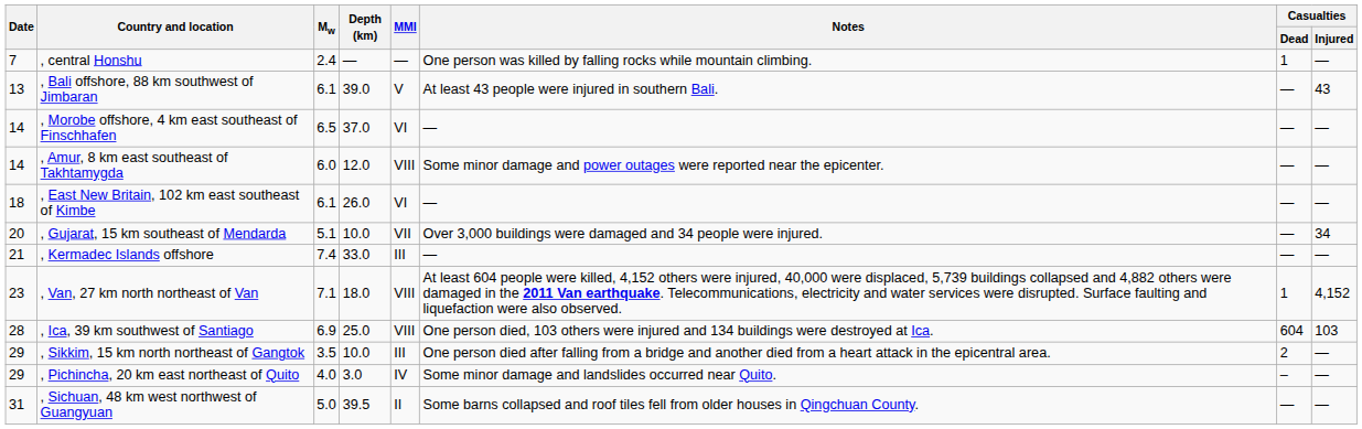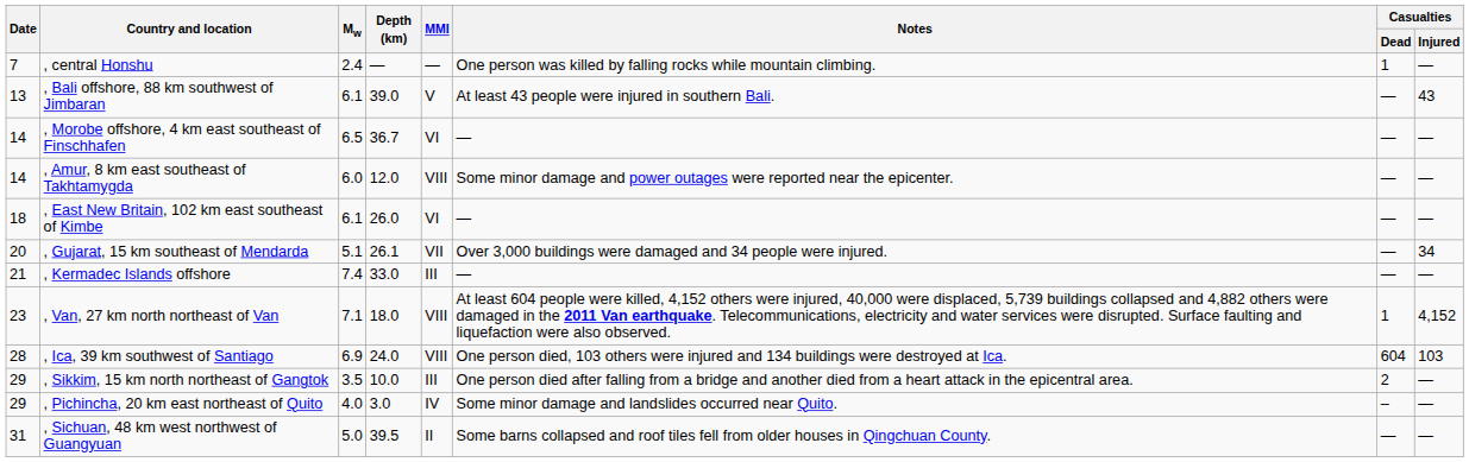 <table class="wikitable sortable" style="border:1px black; margin-left:1em;">
 <tr>
 <th rowspan="2"><small>Date</small></th>
 <th rowspan="2" style="width: 310px"><small>Country and location</small></th>
 <th rowspan="2"><small>M<sub>w</sub></small></th>
 <th rowspan="2"><small>Depth (km)</small></th>
 <th rowspan="2"><small><a href='#'>MMI</a></small></th>
 <th rowspan="2" class="unsortable"><small>Notes</small></th>
 <th colspan="2"><small>Casualties</small></th>
 </tr>
 <tr>
 <th><small>Dead</small></th>
 <th><small>Injured</small></th>
 </tr>
 <tr>
 <td>7</td>
 <td>, central <a href='#'>Honshu</a></td>
 <td>2.4</td>
 <td>—</td>
 <td>—</td>
 <td>One person was killed by falling rocks while mountain climbing.</td>
 <td>1</td>
 <td>—</td>
 </tr>
 <tr>
 <td>13</td>
 <td>, <a href='#'>Bali</a> offshore, 88 km southwest of <a href='#'>Jimbaran</a></td>
 <td>6.1</td>
 <td>39.0</td>
 <td>V</td>
 <td>At least 43 people were injured in southern <a href='#'>Bali</a>.</td>
 <td>—</td>
 <td>43</td>
 </tr>
 <tr>
 <td>14</td>
 <td>, <a href='#'>Morobe</a> offshore, 4 km east southeast of <a href='#'>Finschhafen</a></td>
 <td>6.5</td>
-<td>37.0</td>
+<td>36.7</td>
 <td>VI</td>
 <td>—</td>
 <td>—</td>
 <td>—</td>
 </tr>
 <tr>
 <td>14</td>
 <td>, <a href='#'>Amur</a>, 8 km east southeast of <a href='#'>Takhtamygda</a></td>
 <td>6.0</td>
 <td>12.0</td>
 <td>VIII</td>
 <td>Some minor damage and <a href='#'>power outages</a> were reported near the epicenter.</td>
 <td>—</td>
 <td>—</td>
 </tr>
 <tr>
 <td>18</td>
 <td>, <a href='#'>East New Britain</a>, 102 km east southeast of <a href='#'>Kimbe</a></td>
 <td>6.1</td>
 <td>26.0</td>
 <td>VI</td>
 <td>—</td>
 <td>—</td>
 <td>—</td>
 </tr>
 <tr>
 <td>20</td>
 <td>, <a href='#'>Gujarat</a>, 15 km southeast of <a href='#'>Mendarda</a></td>
 <td>5.1</td>
-<td>10.0</td>
+<td>26.1</td>
 <td>VII</td>
 <td>Over 3,000 buildings were damaged and 34 people were injured.</td>
 <td>—</td>
 <td>34</td>
 </tr>
 <tr>
 <td>21</td>
 <td>, <a href='#'>Kermadec Islands</a> offshore</td>
 <td>7.4</td>
 <td>33.0</td>
 <td>III</td>
 <td>—</td>
 <td>—</td>
 <td>—</td>
 </tr>
 <tr>
 <td>23</td>
 <td>, <a href='#'>Van</a>, 27 km north northeast of <a href='#'>Van</a></td>
 <td>7.1</td>
 <td>18.0</td>
 <td>VIII</td>
 <td>At least 604 people were killed, 4,152 others were injured, 40,000 were displaced, 5,739 buildings collapsed and 4,882 others were damaged in the <strong><a href='#'>2011 Van earthquake</a></strong>. Telecommunications, electricity and water services were disrupted. Surface faulting and liquefaction were also observed.</td>
 <td>1</td>
 <td>4,152</td>
 </tr>
 <tr>
 <td>28</td>
 <td>, <a href='#'>Ica</a>, 39 km southwest of <a href='#'>Santiago</a></td>
 <td>6.9</td>
-<td>25.0</td>
+<td>24.0</td>
 <td>VIII</td>
 <td>One person died, 103 others were injured and 134 buildings were destroyed at <a href='#'>Ica</a>.</td>
 <td>604</td>
 <td>103</td>
 </tr>
 <tr>
 <td>29</td>
 <td>, <a href='#'>Sikkim</a>, 15 km north northeast of <a href='#'>Gangtok</a></td>
 <td>3.5</td>
 <td>10.0</td>
 <td>III</td>
 <td>One person died after falling from a bridge and another died from a heart attack in the epicentral area.</td>
 <td>2</td>
 <td>—</td>
 </tr>
 <tr>
 <td>29</td>
 <td>, <a href='#'>Pichincha</a>, 20 km east northeast of <a href='#'>Quito</a></td>
 <td>4.0</td>
 <td>3.0</td>
 <td>IV</td>
 <td>Some minor damage and landslides occurred near <a href='#'>Quito</a>.</td>
 <td>–</td>
 <td>—</td>
 </tr>
 <tr>
 <td>31</td>
 <td>, <a href='#'>Sichuan</a>, 48 km west northwest of <a href='#'>Guangyuan</a></td>
 <td>5.0</td>
 <td>39.5</td>
 <td>II</td>
 <td>Some barns collapsed and roof tiles fell from older houses in <a href='#'>Qingchuan County</a>.</td>
 <td>—</td>
 <td>—</td>
 </tr>
 <tr>
 </tr>
 </table>
